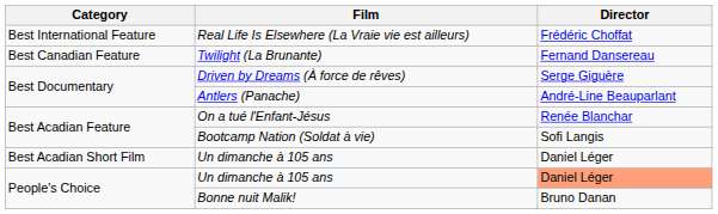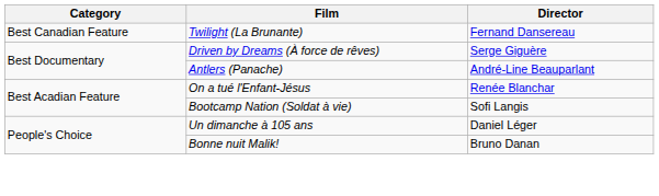 <table class="wikitable sortable"  width=100%>
 <tr>
 <th>Category</th>
 <th>Film</th>
 <th>Director</th>
-</tr>
-<tr>
-<td>Best International Feature</td>
-<td><em>Real Life Is Elsewhere (La Vraie vie est ailleurs)</em></td>
-<td><a href='#'>Frédéric Choffat</a></td>
 </tr>
 <tr>
 <td>Best Canadian Feature</td>
 <td><em><a href='#'>Twilight</a> (La Brunante)</em></td>
 <td><a href='#'>Fernand Dansereau</a></td>
 </tr>
 <tr>
 <td rowspan=2>Best Documentary</td>
 <td><em><a href='#'>Driven by Dreams</a> (À force de rêves)</em></td>
 <td><a href='#'>Serge Giguère</a></td>
 </tr>
 <tr>
 <td><em><a href='#'>Antlers</a> (Panache)</em></td>
 <td><a href='#'>André-Line Beauparlant</a></td>
 </tr>
 <tr>
 <td rowspan=2>Best Acadian Feature</td>
 <td><em>On a tué l'Enfant-Jésus</em></td>
 <td><a href='#'>Renée Blanchar</a></td>
 </tr>
 <tr>
 <td><em>Bootcamp Nation (Soldat à vie)</em></td>
 <td>Sofi Langis</td>
 </tr>
 <tr>
-<td>Best Acadian Short Film</td>
+<td rowspan=2>People's Choice</td>
 <td><em>Un dimanche à 105 ans</em></td>
 <td>Daniel Léger</td>
-</tr>
-<tr>
-<td rowspan=2>People's Choice</td>
-<td><em>Un dimanche à 105 ans</em></td>
-<td style="background: lightsalmon;">Daniel Léger</td>
 </tr>
 <tr>
 <td><em>Bonne nuit Malik!</em></td>
 <td>Bruno Danan</td>
 </tr>
 </table>
